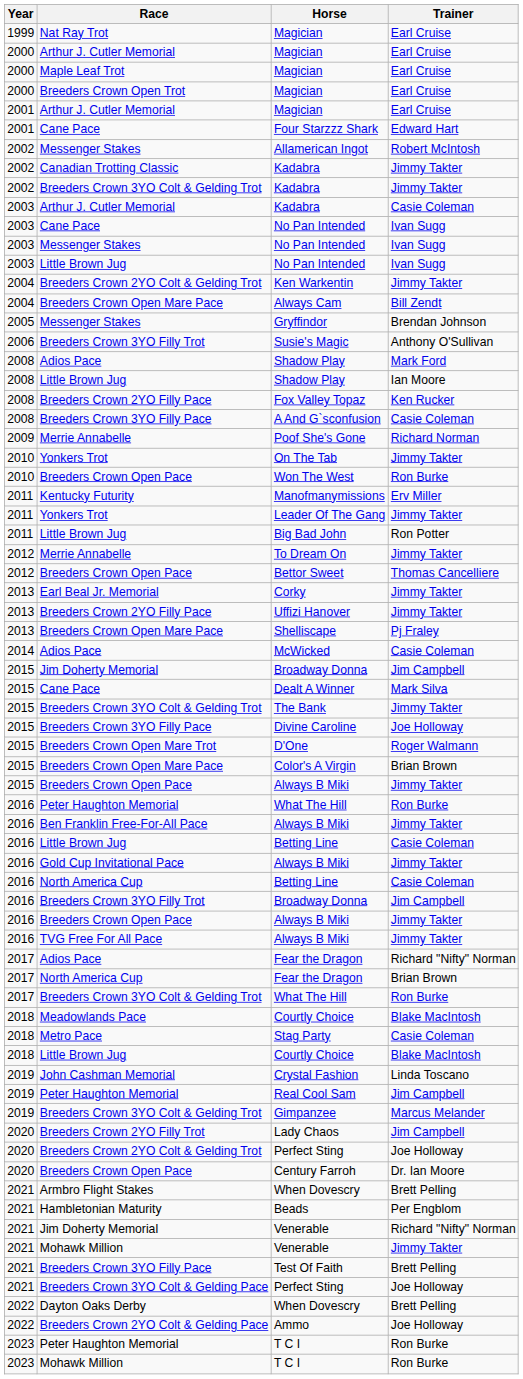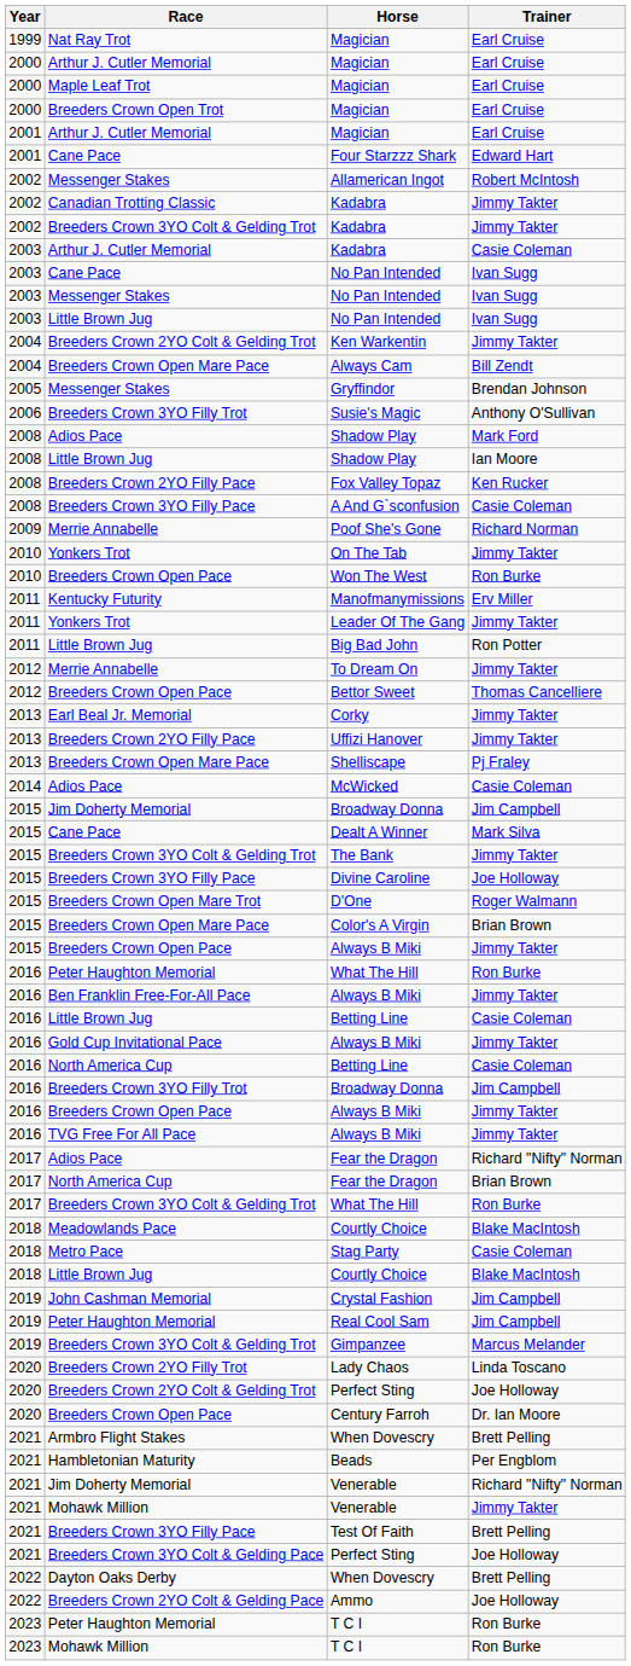 <table class="wikitable sortable">
 <tr>
 <th>Year</th>
 <th>Race</th>
 <th>Horse</th>
 <th>Trainer</th>
 </tr>
 <tr>
 <td>1999</td>
 <td> <a href='#'>Nat Ray Trot</a></td>
 <td><a href='#'>Magician</a></td>
 <td><a href='#'>Earl Cruise</a></td>
 </tr>
 <tr>
 <td>2000</td>
 <td> <a href='#'>Arthur J. Cutler Memorial</a></td>
 <td><a href='#'>Magician</a></td>
 <td><a href='#'>Earl Cruise</a></td>
 </tr>
 <tr>
 <td>2000</td>
 <td> <a href='#'>Maple Leaf Trot</a></td>
 <td><a href='#'>Magician</a></td>
 <td><a href='#'>Earl Cruise</a></td>
 </tr>
 <tr>
 <td>2000</td>
 <td> <a href='#'>Breeders Crown Open Trot</a></td>
 <td><a href='#'>Magician</a></td>
 <td><a href='#'>Earl Cruise</a></td>
 </tr>
 <tr>
 <td>2001</td>
 <td> <a href='#'>Arthur J. Cutler Memorial</a></td>
 <td><a href='#'>Magician</a></td>
 <td><a href='#'>Earl Cruise</a></td>
 </tr>
 <tr>
 <td>2001</td>
 <td> <a href='#'>Cane Pace</a></td>
 <td><a href='#'>Four Starzzz Shark</a></td>
 <td><a href='#'>Edward Hart</a></td>
 </tr>
 <tr>
 <td>2002</td>
 <td> <a href='#'>Messenger Stakes</a></td>
 <td><a href='#'>Allamerican Ingot</a></td>
 <td><a href='#'>Robert McIntosh</a></td>
 </tr>
 <tr>
 <td>2002</td>
 <td> <a href='#'>Canadian Trotting Classic</a></td>
 <td><a href='#'>Kadabra</a></td>
 <td><a href='#'>Jimmy Takter</a></td>
 </tr>
 <tr>
 <td>2002</td>
 <td> <a href='#'>Breeders Crown 3YO Colt & Gelding Trot</a></td>
 <td><a href='#'>Kadabra</a></td>
 <td><a href='#'>Jimmy Takter</a></td>
 </tr>
 <tr>
 <td>2003</td>
 <td> <a href='#'>Arthur J. Cutler Memorial</a></td>
 <td><a href='#'>Kadabra</a></td>
 <td><a href='#'>Casie Coleman</a></td>
 </tr>
 <tr>
 <td>2003</td>
 <td> <a href='#'>Cane Pace</a></td>
 <td><a href='#'>No Pan Intended</a></td>
 <td><a href='#'>Ivan Sugg</a></td>
 </tr>
 <tr>
 <td>2003</td>
 <td> <a href='#'>Messenger Stakes</a></td>
 <td><a href='#'>No Pan Intended</a></td>
 <td><a href='#'>Ivan Sugg</a></td>
 </tr>
 <tr>
 <td>2003</td>
 <td> <a href='#'>Little Brown Jug</a></td>
 <td><a href='#'>No Pan Intended</a></td>
 <td><a href='#'>Ivan Sugg</a></td>
 </tr>
 <tr>
 <td>2004</td>
 <td> <a href='#'>Breeders Crown 2YO Colt & Gelding Trot</a></td>
 <td><a href='#'>Ken Warkentin</a></td>
 <td><a href='#'>Jimmy Takter</a></td>
 </tr>
 <tr>
 <td>2004</td>
 <td> <a href='#'>Breeders Crown Open Mare Pace</a></td>
 <td><a href='#'>Always Cam</a></td>
 <td><a href='#'>Bill Zendt</a></td>
 </tr>
 <tr>
 <td>2005</td>
 <td> <a href='#'>Messenger Stakes</a></td>
 <td><a href='#'>Gryffindor</a></td>
 <td>Brendan Johnson</td>
 </tr>
 <tr>
 <td>2006</td>
 <td> <a href='#'>Breeders Crown 3YO Filly Trot</a></td>
 <td><a href='#'>Susie's Magic</a></td>
 <td>Anthony O'Sullivan</td>
 </tr>
 <tr>
 <td>2008</td>
 <td> <a href='#'>Adios Pace</a></td>
 <td><a href='#'>Shadow Play</a></td>
 <td><a href='#'>Mark Ford</a></td>
 </tr>
 <tr>
 <td>2008</td>
 <td> <a href='#'>Little Brown Jug</a></td>
 <td><a href='#'>Shadow Play</a></td>
 <td>Ian Moore</td>
 </tr>
 <tr>
 <td>2008</td>
 <td> <a href='#'>Breeders Crown 2YO Filly Pace</a></td>
 <td><a href='#'>Fox Valley Topaz</a></td>
 <td><a href='#'>Ken Rucker</a></td>
 </tr>
 <tr>
 <td>2008</td>
 <td> <a href='#'>Breeders Crown 3YO Filly Pace</a></td>
 <td><a href='#'>A And G`sconfusion</a></td>
 <td><a href='#'>Casie Coleman</a></td>
 </tr>
 <tr>
 <td>2009</td>
 <td> <a href='#'>Merrie Annabelle</a></td>
 <td><a href='#'>Poof She's Gone</a></td>
 <td><a href='#'>Richard Norman</a></td>
 </tr>
 <tr>
 <td>2010</td>
 <td> <a href='#'>Yonkers Trot</a></td>
 <td><a href='#'>On The Tab</a></td>
 <td><a href='#'>Jimmy Takter</a></td>
 </tr>
 <tr>
 <td>2010</td>
 <td> <a href='#'>Breeders Crown Open Pace</a></td>
 <td><a href='#'>Won The West</a></td>
 <td><a href='#'>Ron Burke</a></td>
 </tr>
 <tr>
 <td>2011</td>
 <td> <a href='#'>Kentucky Futurity</a></td>
 <td><a href='#'>Manofmanymissions</a></td>
 <td><a href='#'>Erv Miller</a></td>
 </tr>
 <tr>
 <td>2011</td>
 <td> <a href='#'>Yonkers Trot</a></td>
 <td><a href='#'>Leader Of The Gang</a></td>
 <td><a href='#'>Jimmy Takter</a></td>
 </tr>
 <tr>
 <td>2011</td>
 <td> <a href='#'>Little Brown Jug</a></td>
 <td><a href='#'>Big Bad John</a></td>
 <td>Ron Potter</td>
 </tr>
 <tr>
 <td>2012</td>
 <td> <a href='#'>Merrie Annabelle</a></td>
 <td><a href='#'>To Dream On</a></td>
 <td><a href='#'>Jimmy Takter</a></td>
 </tr>
 <tr>
 <td>2012</td>
 <td> <a href='#'>Breeders Crown Open Pace</a></td>
 <td><a href='#'>Bettor Sweet</a></td>
 <td><a href='#'>Thomas Cancelliere</a></td>
 </tr>
 <tr>
 <td>2013</td>
 <td> <a href='#'>Earl Beal Jr. Memorial</a></td>
 <td><a href='#'>Corky</a></td>
 <td><a href='#'>Jimmy Takter</a></td>
 </tr>
 <tr>
 <td>2013</td>
 <td> <a href='#'>Breeders Crown 2YO Filly Pace</a></td>
 <td><a href='#'>Uffizi Hanover</a></td>
 <td><a href='#'>Jimmy Takter</a></td>
 </tr>
 <tr>
 <td>2013</td>
 <td> <a href='#'>Breeders Crown Open Mare Pace</a></td>
 <td><a href='#'>Shelliscape</a></td>
 <td><a href='#'>Pj Fraley</a></td>
 </tr>
 <tr>
 <td>2014</td>
 <td> <a href='#'>Adios Pace</a></td>
 <td><a href='#'>McWicked</a></td>
 <td><a href='#'>Casie Coleman</a></td>
 </tr>
 <tr>
 <td>2015</td>
 <td> <a href='#'>Jim Doherty Memorial</a></td>
 <td><a href='#'>Broadway Donna</a></td>
 <td><a href='#'>Jim Campbell</a></td>
 </tr>
 <tr>
 <td>2015</td>
 <td> <a href='#'>Cane Pace</a></td>
 <td><a href='#'>Dealt A Winner</a></td>
 <td><a href='#'>Mark Silva</a></td>
 </tr>
 <tr>
 <td>2015</td>
 <td> <a href='#'>Breeders Crown 3YO Colt & Gelding Trot</a></td>
 <td><a href='#'>The Bank</a></td>
 <td><a href='#'>Jimmy Takter</a></td>
 </tr>
 <tr>
 <td>2015</td>
 <td> <a href='#'>Breeders Crown 3YO Filly Pace</a></td>
 <td><a href='#'>Divine Caroline</a></td>
 <td><a href='#'>Joe Holloway</a></td>
 </tr>
 <tr>
 <td>2015</td>
 <td> <a href='#'>Breeders Crown Open Mare Trot</a></td>
 <td><a href='#'>D'One</a></td>
 <td><a href='#'>Roger Walmann</a></td>
 </tr>
 <tr>
 <td>2015</td>
 <td> <a href='#'>Breeders Crown Open Mare Pace</a></td>
 <td><a href='#'>Color's A Virgin</a></td>
 <td>Brian Brown</td>
 </tr>
 <tr>
 <td>2015</td>
 <td> <a href='#'>Breeders Crown Open Pace</a></td>
 <td><a href='#'>Always B Miki</a></td>
 <td><a href='#'>Jimmy Takter</a></td>
 </tr>
 <tr>
 <td>2016</td>
 <td> <a href='#'>Peter Haughton Memorial</a></td>
 <td><a href='#'>What The Hill</a></td>
 <td><a href='#'>Ron Burke</a></td>
 </tr>
 <tr>
 <td>2016</td>
 <td> <a href='#'>Ben Franklin Free-For-All Pace</a></td>
 <td><a href='#'>Always B Miki</a></td>
 <td><a href='#'>Jimmy Takter</a></td>
 </tr>
 <tr>
 <td>2016</td>
 <td> <a href='#'>Little Brown Jug</a></td>
 <td><a href='#'>Betting Line</a></td>
 <td><a href='#'>Casie Coleman</a></td>
 </tr>
 <tr>
 <td>2016</td>
 <td> <a href='#'>Gold Cup Invitational Pace</a></td>
 <td><a href='#'>Always B Miki</a></td>
 <td><a href='#'>Jimmy Takter</a></td>
 </tr>
 <tr>
 <td>2016</td>
 <td> <a href='#'>North America Cup</a></td>
 <td><a href='#'>Betting Line</a></td>
 <td><a href='#'>Casie Coleman</a></td>
 </tr>
 <tr>
 <td>2016</td>
 <td> <a href='#'>Breeders Crown 3YO Filly Trot</a></td>
 <td><a href='#'>Broadway Donna</a></td>
 <td><a href='#'>Jim Campbell</a></td>
 </tr>
 <tr>
 <td>2016</td>
 <td> <a href='#'>Breeders Crown Open Pace</a></td>
 <td><a href='#'>Always B Miki</a></td>
 <td><a href='#'>Jimmy Takter</a></td>
 </tr>
 <tr>
 <td>2016</td>
 <td> <a href='#'>TVG Free For All Pace</a></td>
 <td><a href='#'>Always B Miki</a></td>
 <td><a href='#'>Jimmy Takter</a></td>
 </tr>
 <tr>
 <td>2017</td>
 <td> <a href='#'>Adios Pace</a></td>
 <td><a href='#'>Fear the Dragon</a></td>
 <td>Richard "Nifty" Norman</td>
 </tr>
 <tr>
 <td>2017</td>
 <td> <a href='#'>North America Cup</a></td>
 <td><a href='#'>Fear the Dragon</a></td>
 <td>Brian Brown</td>
 </tr>
 <tr>
 <td>2017</td>
 <td> <a href='#'>Breeders Crown 3YO Colt & Gelding Trot</a></td>
 <td><a href='#'>What The Hill</a></td>
 <td><a href='#'>Ron Burke</a></td>
 </tr>
 <tr>
 <td>2018</td>
 <td> <a href='#'>Meadowlands Pace</a></td>
 <td><a href='#'>Courtly Choice</a></td>
 <td><a href='#'>Blake MacIntosh</a></td>
 </tr>
 <tr>
 <td>2018</td>
 <td> <a href='#'>Metro Pace</a></td>
 <td><a href='#'>Stag Party</a></td>
 <td><a href='#'>Casie Coleman</a></td>
 </tr>
 <tr>
 <td>2018</td>
 <td> <a href='#'>Little Brown Jug</a></td>
 <td><a href='#'>Courtly Choice</a></td>
 <td><a href='#'>Blake MacIntosh</a></td>
 </tr>
 <tr>
 <td>2019</td>
 <td> <a href='#'>John Cashman Memorial</a></td>
 <td><a href='#'>Crystal Fashion</a></td>
-<td>Linda Toscano</td>
+<td><a href='#'>Jim Campbell</a></td>
 </tr>
 <tr>
 <td>2019</td>
 <td> <a href='#'>Peter Haughton Memorial</a></td>
 <td><a href='#'>Real Cool Sam</a></td>
 <td><a href='#'>Jim Campbell</a></td>
 </tr>
 <tr>
 <td>2019</td>
 <td> <a href='#'>Breeders Crown 3YO Colt & Gelding Trot</a></td>
 <td><a href='#'>Gimpanzee</a></td>
 <td><a href='#'>Marcus Melander</a></td>
 </tr>
 <tr>
 <td>2020</td>
 <td> <a href='#'>Breeders Crown 2YO Filly Trot</a></td>
 <td>Lady Chaos</td>
-<td><a href='#'>Jim Campbell</a></td>
+<td>Linda Toscano</td>
 </tr>
 <tr>
 <td>2020</td>
 <td> <a href='#'>Breeders Crown 2YO Colt & Gelding Trot</a></td>
 <td>Perfect Sting</td>
 <td>Joe Holloway</td>
 </tr>
 <tr>
 <td>2020</td>
 <td> <a href='#'>Breeders Crown Open Pace</a></td>
 <td>Century Farroh</td>
 <td>Dr. Ian Moore</td>
 </tr>
 <tr>
 <td>2021</td>
 <td> Armbro Flight Stakes</td>
 <td>When Dovescry</td>
 <td>Brett Pelling</td>
 </tr>
 <tr>
 <td>2021</td>
 <td> Hambletonian Maturity</td>
 <td>Beads</td>
 <td>Per Engblom</td>
 </tr>
 <tr>
 <td>2021</td>
 <td> Jim Doherty Memorial</td>
 <td>Venerable</td>
 <td>Richard "Nifty" Norman</td>
 </tr>
 <tr>
 <td>2021</td>
 <td> Mohawk Million</td>
 <td>Venerable</td>
 <td><a href='#'>Jimmy Takter</a></td>
 </tr>
 <tr>
 <td>2021</td>
 <td> <a href='#'>Breeders Crown 3YO Filly Pace</a></td>
 <td>Test Of Faith</td>
 <td>Brett Pelling</td>
 </tr>
 <tr>
 <td>2021</td>
 <td> <a href='#'>Breeders Crown 3YO Colt & Gelding Pace</a></td>
 <td>Perfect Sting</td>
 <td>Joe Holloway</td>
 </tr>
 <tr>
 <td>2022</td>
 <td> Dayton Oaks Derby</td>
 <td>When Dovescry</td>
 <td>Brett Pelling</td>
 </tr>
 <tr>
 <td>2022</td>
 <td> <a href='#'>Breeders Crown 2YO Colt & Gelding Pace</a></td>
 <td>Ammo</td>
 <td>Joe Holloway</td>
 </tr>
 <tr>
 <td>2023</td>
 <td> Peter Haughton Memorial</td>
 <td>T C I</td>
 <td>Ron Burke</td>
 </tr>
 <tr>
 <td>2023</td>
 <td> Mohawk Million</td>
 <td>T C I</td>
 <td>Ron Burke</td>
 </tr>
 </table>
